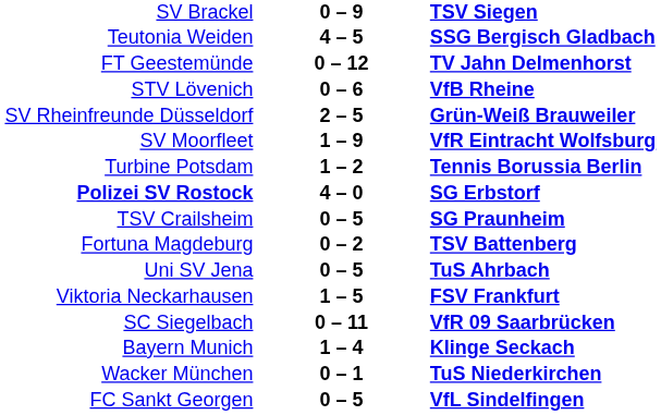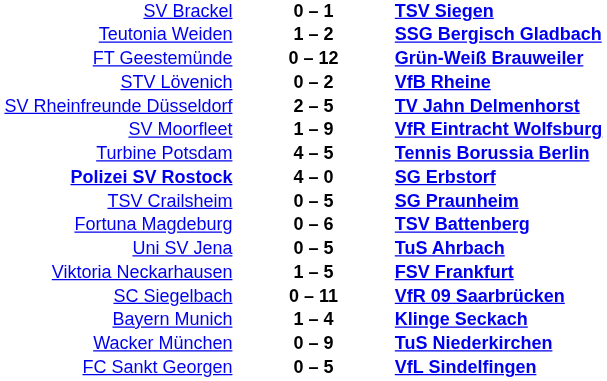 <table width=100% cellspacing=1>
 <tr>
 <th width=25%></th>
 <th width=10%></th>
 <th width=25%></th>
 <th></th>
 </tr>
 <tr style=font-size:90%>
 <td align=right><a href='#'>SV Brackel</a></td>
-<td align=center><strong>0 – 9</strong></td>
+<td align=center><strong>0 – 1</strong></td>
 <td><strong><a href='#'>TSV Siegen</a></strong></td>
 </tr>
 <tr style=font-size:90%>
 <td align=right><a href='#'>Teutonia Weiden</a></td>
-<td align=center><strong>4 – 5</strong></td>
+<td align=center><strong>1 – 2</strong></td>
 <td><strong><a href='#'>SSG Bergisch Gladbach</a></strong></td>
 </tr>
 <tr style=font-size:90%>
 <td align=right><a href='#'>FT Geestemünde</a></td>
 <td align=center><strong>0 – 12</strong></td>
-<td><strong><a href='#'>TV Jahn Delmenhorst</a></strong></td>
+<td><strong><a href='#'>Grün-Weiß Brauweiler</a></strong></td>
 </tr>
 <tr style=font-size:90%>
 <td align=right><a href='#'>STV Lövenich</a></td>
-<td align=center><strong>0 – 6</strong></td>
+<td align=center><strong>0 – 2</strong></td>
 <td><strong><a href='#'>VfB Rheine</a></strong></td>
 </tr>
 <tr style=font-size:90%>
 <td align=right><a href='#'>SV Rheinfreunde Düsseldorf</a></td>
 <td align=center><strong>2 – 5</strong></td>
-<td><strong><a href='#'>Grün-Weiß Brauweiler</a></strong></td>
+<td><strong><a href='#'>TV Jahn Delmenhorst</a></strong></td>
 </tr>
 <tr style=font-size:90%>
 <td align=right><a href='#'>SV Moorfleet</a></td>
 <td align=center><strong>1 – 9</strong></td>
 <td><strong><a href='#'>VfR Eintracht Wolfsburg</a></strong></td>
 </tr>
 <tr style=font-size:90%>
 <td align=right><a href='#'>Turbine Potsdam</a></td>
-<td align=center><strong>1 – 2</strong></td>
+<td align=center><strong>4 – 5</strong></td>
 <td><strong><a href='#'>Tennis Borussia Berlin</a></strong></td>
 </tr>
 <tr style=font-size:90%>
 <td align=right><strong><a href='#'>Polizei SV Rostock</a></strong></td>
 <td align=center><strong>4 – 0</strong></td>
 <td><strong><a href='#'>SG Erbstorf</a></strong></td>
 </tr>
 <tr style=font-size:90%>
 <td align=right><a href='#'>TSV Crailsheim</a></td>
 <td align=center><strong>0 – 5</strong></td>
 <td><strong><a href='#'>SG Praunheim</a></strong></td>
 </tr>
 <tr style=font-size:90%>
 <td align=right><a href='#'>Fortuna Magdeburg</a></td>
-<td align=center><strong>0 – 2</strong></td>
+<td align=center><strong>0 – 6</strong></td>
 <td><strong><a href='#'>TSV Battenberg</a></strong></td>
 </tr>
 <tr style=font-size:90%>
 <td align=right><a href='#'>Uni SV Jena</a></td>
 <td align=center><strong>0 – 5</strong></td>
 <td><strong><a href='#'>TuS Ahrbach</a></strong></td>
 </tr>
 <tr style=font-size:90%>
 <td align=right><a href='#'>Viktoria Neckarhausen</a></td>
 <td align=center><strong>1 – 5</strong></td>
 <td><strong><a href='#'>FSV Frankfurt</a></strong></td>
 </tr>
 <tr style=font-size:90%>
 <td align=right><a href='#'>SC Siegelbach</a></td>
 <td align=center><strong>0 – 11</strong></td>
 <td><strong><a href='#'>VfR 09 Saarbrücken</a></strong></td>
 </tr>
 <tr style=font-size:90%>
 <td align=right><a href='#'>Bayern Munich</a></td>
 <td align=center><strong>1 – 4</strong></td>
 <td><strong><a href='#'>Klinge Seckach</a></strong></td>
 </tr>
 <tr style=font-size:90%>
 <td align=right><a href='#'>Wacker München</a></td>
-<td align=center><strong>0 – 1</strong></td>
+<td align=center><strong>0 – 9</strong></td>
 <td><strong><a href='#'>TuS Niederkirchen</a></strong></td>
 </tr>
 <tr style=font-size:90%>
 <td align=right><a href='#'>FC Sankt Georgen</a></td>
 <td align=center><strong>0 – 5</strong></td>
 <td><strong><a href='#'>VfL Sindelfingen</a></strong></td>
 </tr>
 </table>
